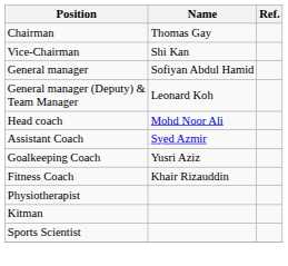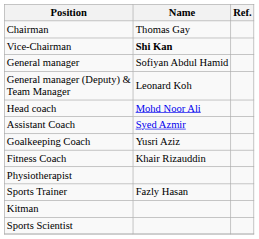 <table class="wikitable">
 <tr>
 <th>Position</th>
 <th>Name</th>
 <th>Ref.</th>
 </tr>
 <tr>
 <td>Chairman</td>
 <td> Thomas Gay</td>
 <td></td>
 </tr>
 <tr>
 <td>Vice-Chairman</td>
-<td> Shi Kan</td>
+<td><strong> Shi Kan</strong></td>
 <td></td>
 </tr>
 <tr>
 <td>General manager</td>
 <td> Sofiyan Abdul Hamid</td>
 <td></td>
 </tr>
 <tr>
 <td>General manager (Deputy) & <br> Team Manager</td>
 <td> Leonard Koh</td>
 <td></td>
 </tr>
 <tr>
 <td>Head coach</td>
 <td> <a href='#'>Mohd Noor Ali</a></td>
 <td>  </td>
 </tr>
 <tr>
 <td>Assistant Coach</td>
 <td> <a href='#'>Syed Azmir</a></td>
 <td></td>
 </tr>
 <tr>
 <td>Goalkeeping Coach</td>
 <td> Yusri Aziz</td>
 <td></td>
 </tr>
 <tr>
 <td>Fitness Coach</td>
 <td> Khair Rizauddin</td>
 <td></td>
 </tr>
 <tr>
 <td>Physiotherapist</td>
 <td></td>
 <td></td>
 </tr>
 <tr>
+<td>Sports Trainer</td>
+<td> Fazly Hasan</td>
+<td></td>
+</tr>
+<tr>
 <td>Kitman</td>
 <td></td>
 <td></td>
 </tr>
 <tr>
 <td>Sports Scientist</td>
 <td></td>
 <td></td>
 </tr>
 <tr>
 </tr>
 </table>
